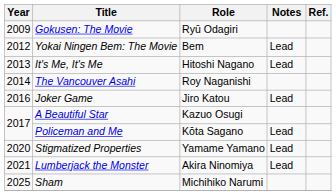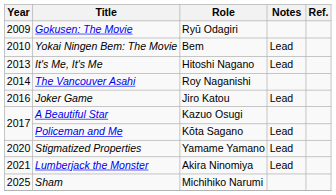 <table class="wikitable">
 <tr>
 <th>Year</th>
 <th>Title</th>
 <th>Role</th>
 <th>Notes</th>
 <th class="unsortable">Ref.</th>
 </tr>
 <tr>
 <td>2009</td>
 <td><em><a href='#'>Gokusen: The Movie</a></em></td>
 <td>Ryū Odagiri</td>
 <td></td>
 <td></td>
 </tr>
 <tr>
-<td>2012</td>
+<td>2010</td>
 <td><em>Yokai Ningen Bem: The Movie</em></td>
 <td>Bem</td>
 <td>Lead　</td>
 <td></td>
 </tr>
 <tr>
 <td>2013</td>
 <td><em>It's Me, It's Me</em></td>
 <td>Hitoshi Nagano</td>
 <td>Lead</td>
 <td></td>
 </tr>
 <tr>
 <td>2014</td>
 <td><em><a href='#'>The Vancouver Asahi</a></em></td>
 <td>Roy Naganishi</td>
 <td></td>
 <td></td>
 </tr>
 <tr>
 <td>2016</td>
 <td><em>Joker Game</em></td>
 <td>Jiro Katou</td>
 <td>Lead</td>
 <td></td>
 </tr>
 <tr>
 <td rowspan="2">2017</td>
 <td><em><a href='#'>A Beautiful Star</a></em></td>
 <td>Kazuo Osugi</td>
 <td></td>
 <td></td>
 </tr>
 <tr>
 <td><em><a href='#'>Policeman and Me</a></em></td>
 <td>Kōta Sagano</td>
 <td>Lead</td>
 <td></td>
 </tr>
 <tr>
 <td>2020</td>
 <td><em>Stigmatized Properties</em></td>
 <td>Yamame Yamano</td>
 <td>Lead</td>
 <td></td>
 </tr>
 <tr>
 <td>2021</td>
 <td><em><a href='#'>Lumberjack the Monster</a></em></td>
 <td>Akira Ninomiya</td>
 <td>Lead</td>
 <td></td>
 </tr>
 <tr>
 <td>2025</td>
 <td><em>Sham</em></td>
 <td>Michihiko Narumi</td>
 <td></td>
 <td></td>
 </tr>
 <tr>
 </tr>
 </table>
